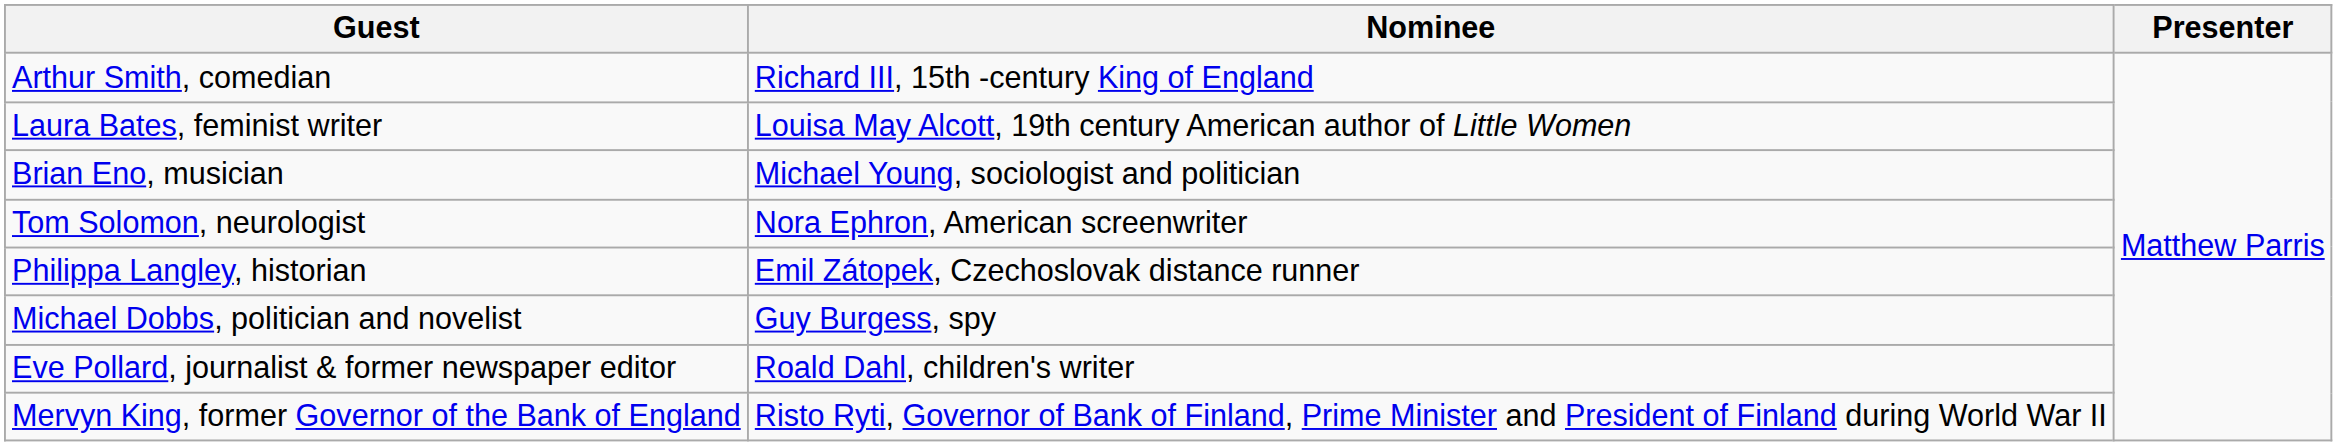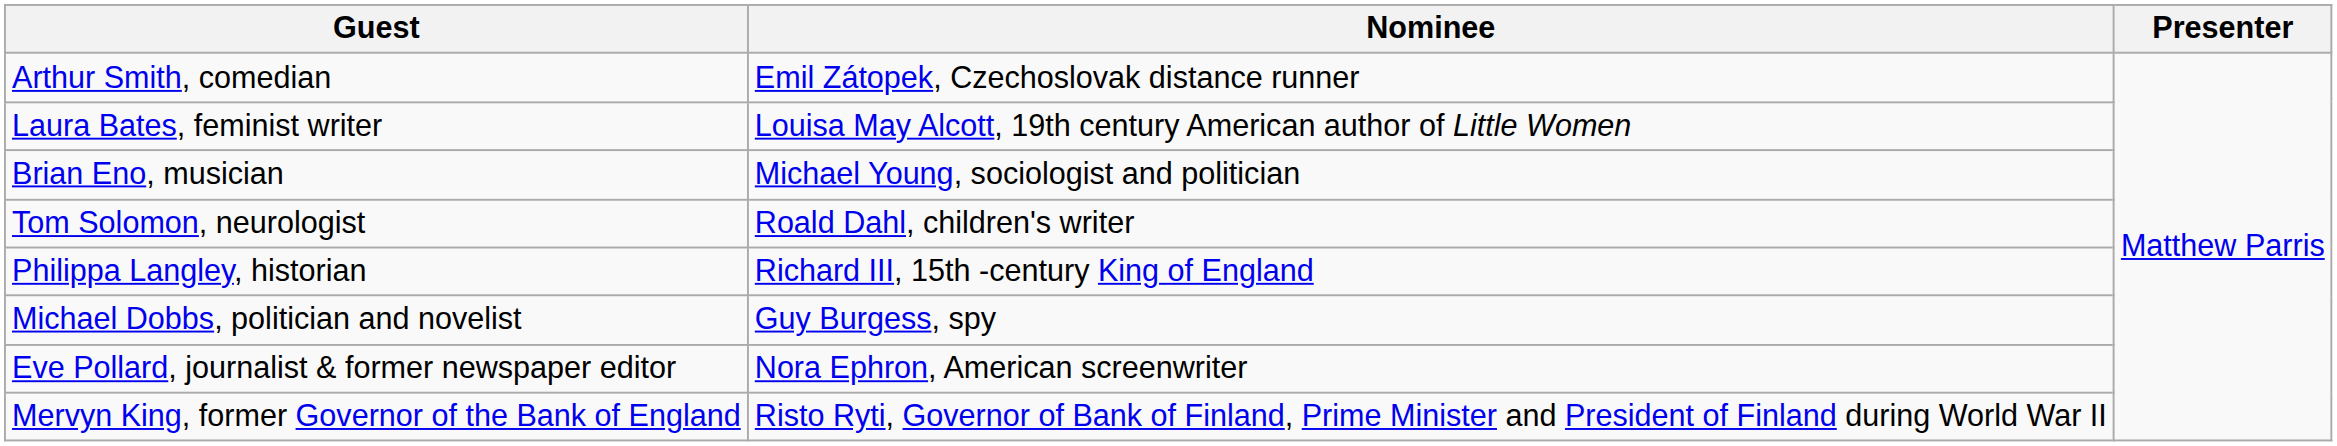 <table class="wikitable">
 <tr>
 <th>Guest</th>
 <th>Nominee</th>
 <th>Presenter</th>
 </tr>
 <tr>
 <td><a href='#'>Arthur Smith</a>, comedian</td>
-<td><a href='#'>Richard III</a>, 15th -century <a href='#'>King of England</a></td>
+<td><a href='#'>Emil Zátopek</a>, Czechoslovak distance runner</td>
 <td rowspan="8"><a href='#'>Matthew Parris</a></td>
 </tr>
 <tr>
 <td><a href='#'>Laura Bates</a>, feminist writer</td>
 <td><a href='#'>Louisa May Alcott</a>, 19th century American author of <em>Little Women</em></td>
 </tr>
 <tr>
 <td><a href='#'>Brian Eno</a>, musician</td>
 <td><a href='#'>Michael Young</a>, sociologist and politician</td>
 </tr>
 <tr>
 <td><a href='#'>Tom Solomon</a>, neurologist</td>
-<td><a href='#'>Nora Ephron</a>, American screenwriter</td>
+<td><a href='#'>Roald Dahl</a>, children's writer</td>
 </tr>
 <tr>
 <td><a href='#'>Philippa Langley</a>, historian</td>
-<td><a href='#'>Emil Zátopek</a>, Czechoslovak distance runner</td>
+<td><a href='#'>Richard III</a>, 15th -century <a href='#'>King of England</a></td>
 </tr>
 <tr>
 <td><a href='#'>Michael Dobbs</a>, politician and novelist</td>
 <td><a href='#'>Guy Burgess</a>, spy</td>
 </tr>
 <tr>
 <td><a href='#'>Eve Pollard</a>, journalist & former newspaper editor</td>
-<td><a href='#'>Roald Dahl</a>, children's writer</td>
+<td><a href='#'>Nora Ephron</a>, American screenwriter</td>
 </tr>
 <tr>
 <td><a href='#'>Mervyn King</a>, former <a href='#'>Governor of the Bank of England</a></td>
 <td><a href='#'>Risto Ryti</a>, <a href='#'>Governor of Bank of Finland</a>, <a href='#'>Prime Minister</a> and <a href='#'>President of Finland</a> during World War II</td>
 </tr>
 </table>
